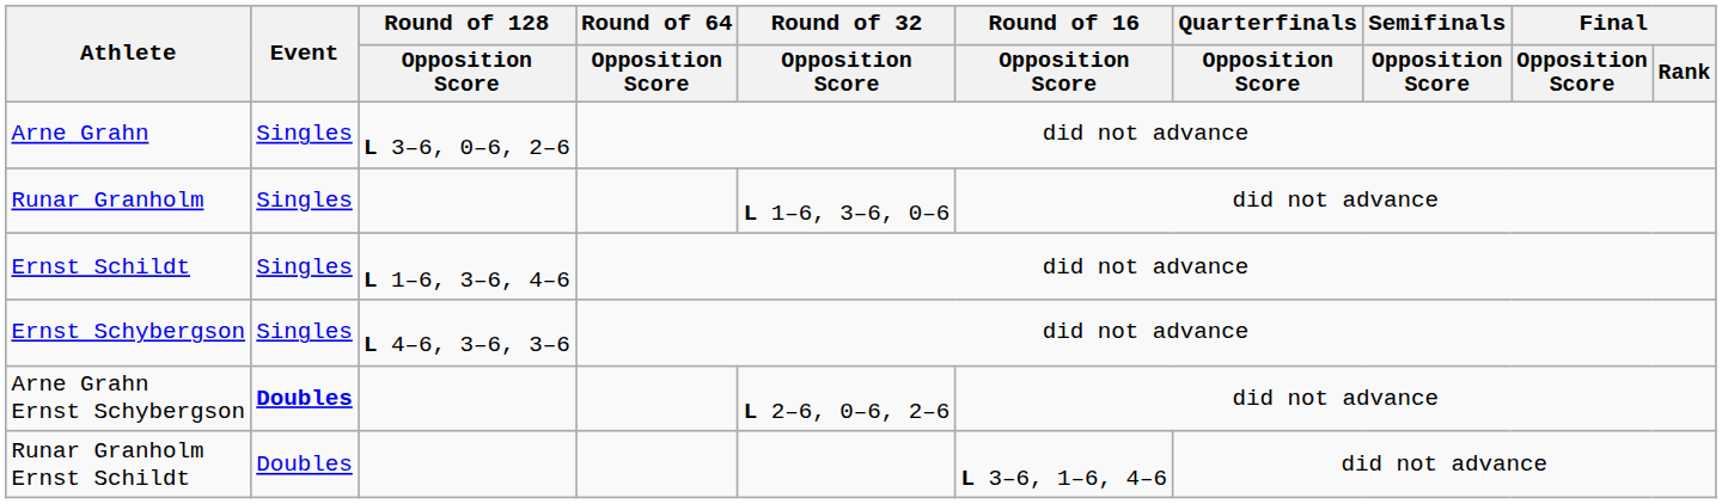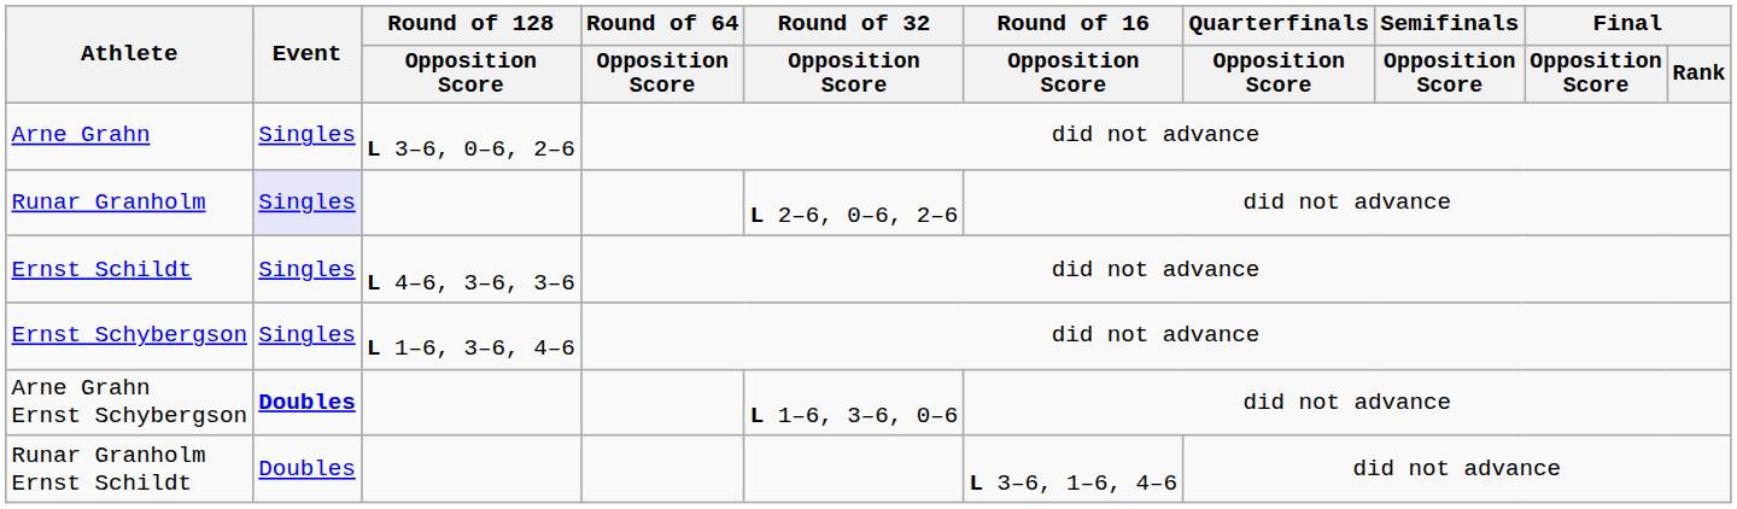 <table class=wikitable style="font-size:90%">
 <tr>
 <th rowspan=2>Athlete</th>
 <th rowspan=2>Event</th>
 <th>Round of 128</th>
 <th>Round of 64</th>
 <th>Round of 32</th>
 <th>Round of 16</th>
 <th>Quarterfinals</th>
 <th>Semifinals</th>
 <th colspan=2>Final</th>
 </tr>
 <tr style="font-size:95%">
 <th>Opposition<br>Score</th>
 <th>Opposition<br>Score</th>
 <th>Opposition<br>Score</th>
 <th>Opposition<br>Score</th>
 <th>Opposition<br>Score</th>
 <th>Opposition<br>Score</th>
 <th>Opposition<br>Score</th>
 <th>Rank</th>
 </tr>
 <tr align=center>
 <td align=left><a href='#'>Arne Grahn</a></td>
 <td align=left><a href='#'>Singles</a></td>
 <td><br> <strong>L</strong> 3–6, 0–6, 2–6</td>
 <td colspan=7>did not advance</td>
 </tr>
 <tr align=center>
 <td align=left><a href='#'>Runar Granholm</a></td>
-<td align=left><a href='#'>Singles</a></td>
+<td align=left style="background: lavender;"><a href='#'>Singles</a></td>
 <td></td>
 <td></td>
-<td> <br> <strong>L</strong> 1–6, 3–6, 0–6</td>
+<td><br> <strong>L</strong> 2–6, 0–6, 2–6</td>
 <td colspan=5>did not advance</td>
 </tr>
 <tr align=center>
 <td align=left><a href='#'>Ernst Schildt</a></td>
 <td align=left><a href='#'>Singles</a></td>
-<td><br> <strong>L</strong> 1–6, 3–6, 4–6</td>
+<td><br> <strong>L</strong> 4–6, 3–6, 3–6</td>
 <td colspan=7>did not advance</td>
 </tr>
 <tr align=center>
 <td align=left><a href='#'>Ernst Schybergson</a></td>
 <td align=left><a href='#'>Singles</a></td>
-<td><br> <strong>L</strong> 4–6, 3–6, 3–6</td>
+<td><br> <strong>L</strong> 1–6, 3–6, 4–6</td>
 <td colspan=7>did not advance</td>
 </tr>
 <tr align=center>
 <td align=left>Arne Grahn <br> Ernst Schybergson</td>
 <td align=left><strong><a href='#'>Doubles</a></strong></td>
 <td></td>
 <td></td>
-<td><br> <strong>L</strong> 2–6, 0–6, 2–6</td>
+<td> <br> <strong>L</strong> 1–6, 3–6, 0–6</td>
 <td colspan=5>did not advance</td>
 </tr>
 <tr align=center>
 <td align=left>Runar Granholm <br> Ernst Schildt</td>
 <td align=left><a href='#'>Doubles</a></td>
 <td></td>
 <td></td>
 <td></td>
 <td> <br> <strong>L</strong> 3–6, 1–6, 4–6</td>
 <td colspan=4>did not advance</td>
 </tr>
 </table>
